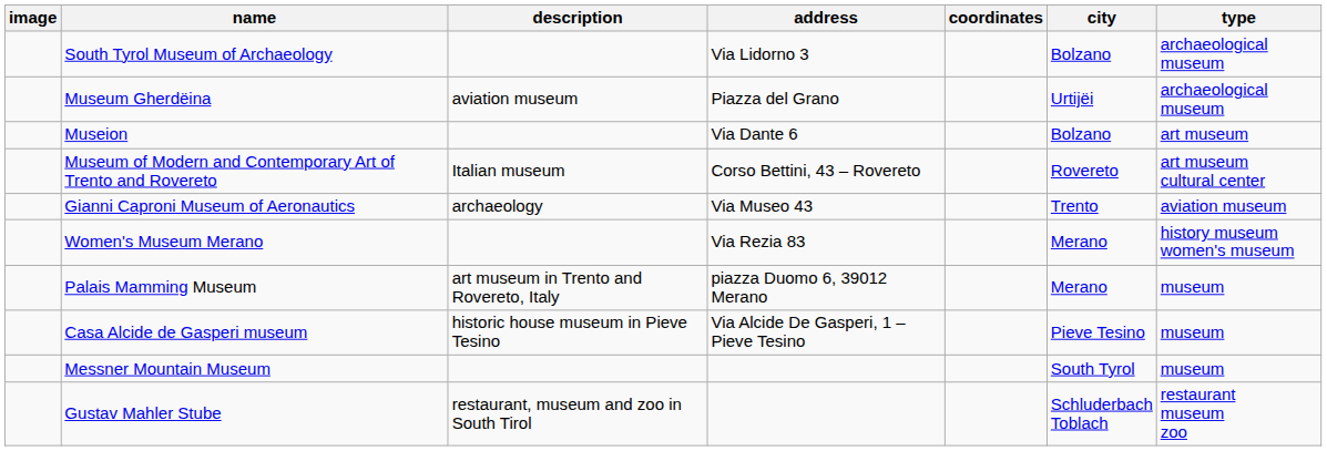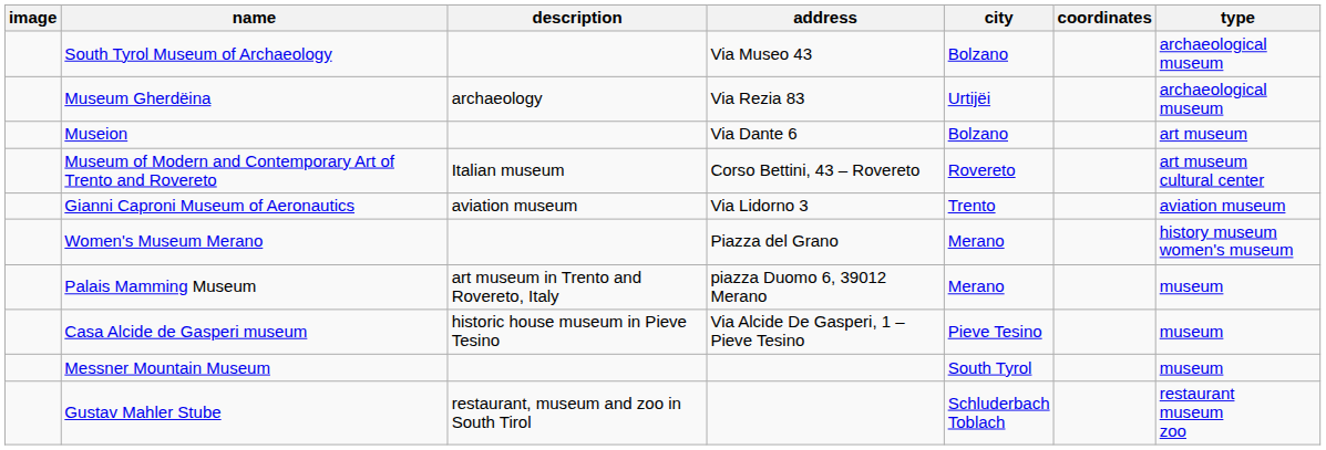 <table class='wikitable sortable' style='width:100%'>
 <tr>
 <th>image</th>
 <th>name</th>
 <th>description</th>
 <th>address</th>
+<th>city</th>
 <th>coordinates</th>
-<th>city</th>
 <th>type</th>
 </tr>
 <tr>
 <td></td>
 <td><a href='#'>South Tyrol Museum of Archaeology</a></td>
 <td></td>
-<td>Via Lidorno 3</td>
+<td>Via Museo 43</td>
+<td><a href='#'>Bolzano</a></td>
 <td></td>
-<td><a href='#'>Bolzano</a></td>
 <td><a href='#'>archaeological museum</a></td>
 </tr>
 <tr>
 <td></td>
 <td><a href='#'>Museum Gherdëina</a></td>
-<td>aviation museum</td>
-<td>Piazza del Grano</td>
+<td>archaeology</td>
+<td>Via Rezia 83</td>
+<td><a href='#'>Urtijëi</a></td>
 <td></td>
-<td><a href='#'>Urtijëi</a></td>
 <td><a href='#'>archaeological museum</a></td>
 </tr>
 <tr>
 <td></td>
 <td><a href='#'>Museion</a></td>
 <td></td>
 <td>Via Dante 6</td>
+<td><a href='#'>Bolzano</a></td>
 <td></td>
-<td><a href='#'>Bolzano</a></td>
 <td><a href='#'>art museum</a></td>
 </tr>
 <tr>
 <td></td>
 <td><a href='#'>Museum of Modern and Contemporary Art of Trento and Rovereto</a></td>
 <td>Italian museum</td>
 <td>Corso Bettini, 43 – Rovereto</td>
+<td><a href='#'>Rovereto</a></td>
 <td></td>
-<td><a href='#'>Rovereto</a></td>
 <td><a href='#'>art museum</a><br><a href='#'>cultural center</a></td>
 </tr>
 <tr>
 <td></td>
 <td><a href='#'>Gianni Caproni Museum of Aeronautics</a></td>
-<td>archaeology</td>
-<td>Via Museo 43</td>
+<td>aviation museum</td>
+<td>Via Lidorno 3</td>
+<td><a href='#'>Trento</a></td>
 <td></td>
-<td><a href='#'>Trento</a></td>
 <td><a href='#'>aviation museum</a></td>
 </tr>
 <tr>
 <td></td>
 <td><a href='#'>Women's Museum Merano</a></td>
 <td></td>
-<td>Via Rezia 83</td>
+<td>Piazza del Grano</td>
+<td><a href='#'>Merano</a></td>
 <td></td>
-<td><a href='#'>Merano</a></td>
 <td><a href='#'>history museum</a><br><a href='#'>women's museum</a></td>
 </tr>
 <tr>
 <td></td>
 <td><a href='#'>Palais Mamming</a> Museum</td>
 <td>art museum in Trento and Rovereto, Italy</td>
 <td>piazza Duomo 6, 39012 Merano</td>
+<td><a href='#'>Merano</a></td>
 <td></td>
-<td><a href='#'>Merano</a></td>
 <td><a href='#'>museum</a></td>
 </tr>
 <tr>
 <td></td>
 <td><a href='#'>Casa Alcide de Gasperi museum</a></td>
 <td>historic house museum in Pieve Tesino</td>
 <td>Via Alcide De Gasperi, 1 – Pieve Tesino</td>
+<td><a href='#'>Pieve Tesino</a></td>
 <td></td>
-<td><a href='#'>Pieve Tesino</a></td>
 <td><a href='#'>museum</a></td>
 </tr>
 <tr>
 <td></td>
 <td><a href='#'>Messner Mountain Museum</a></td>
 <td></td>
 <td></td>
+<td><a href='#'>South Tyrol</a></td>
 <td></td>
-<td><a href='#'>South Tyrol</a></td>
 <td><a href='#'>museum</a></td>
 </tr>
 <tr>
 <td></td>
 <td><a href='#'>Gustav Mahler Stube</a></td>
 <td>restaurant, museum and zoo in South Tirol</td>
 <td></td>
+<td><a href='#'>Schluderbach</a><br><a href='#'>Toblach</a></td>
 <td></td>
-<td><a href='#'>Schluderbach</a><br><a href='#'>Toblach</a></td>
 <td><a href='#'>restaurant</a><br><a href='#'>museum</a><br><a href='#'>zoo</a></td>
 </tr>
 </table>
